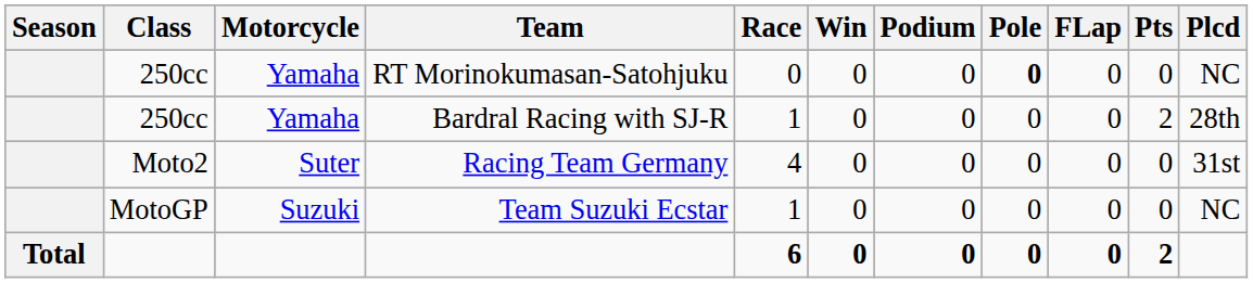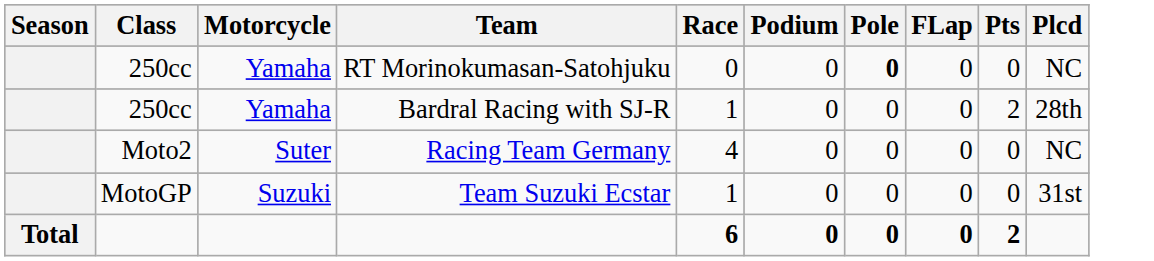 <table class="wikitable" style=text-align:right>
 <tr>
 <th>Season</th>
 <th>Class</th>
 <th>Motorcycle</th>
 <th>Team</th>
 <th>Race</th>
-<th>Win</th>
 <th>Podium</th>
 <th>Pole</th>
 <th>FLap</th>
 <th>Pts</th>
 <th>Plcd</th>
 </tr>
 <tr>
 <th></th>
 <td>250cc</td>
 <td><a href='#'>Yamaha</a></td>
 <td>RT Morinokumasan-Satohjuku</td>
-<td>0</td>
 <td>0</td>
 <td>0</td>
 <td><strong>0</strong></td>
 <td>0</td>
 <td>0</td>
 <td>NC</td>
 </tr>
 <tr>
 <th></th>
 <td>250cc</td>
 <td><a href='#'>Yamaha</a></td>
 <td>Bardral Racing with SJ-R</td>
 <td>1</td>
 <td>0</td>
 <td>0</td>
 <td>0</td>
-<td>0</td>
 <td>2</td>
 <td>28th</td>
 </tr>
 <tr>
 <th></th>
 <td>Moto2</td>
 <td><a href='#'>Suter</a></td>
 <td><a href='#'>Racing Team Germany</a></td>
 <td>4</td>
 <td>0</td>
 <td>0</td>
 <td>0</td>
 <td>0</td>
-<td>0</td>
-<td>31st</td>
+<td>NC</td>
 </tr>
 <tr>
 <th></th>
 <td>MotoGP</td>
 <td><a href='#'>Suzuki</a></td>
 <td><a href='#'>Team Suzuki Ecstar</a></td>
 <td>1</td>
 <td>0</td>
 <td>0</td>
 <td>0</td>
 <td>0</td>
-<td>0</td>
-<td>NC</td>
+<td>31st</td>
 </tr>
 <tr>
 <th>Total</th>
 <td></td>
 <td></td>
 <td></td>
 <td><strong>6</strong></td>
 <td><strong>0</strong></td>
 <td><strong>0</strong></td>
 <td><strong>0</strong></td>
-<td><strong>0</strong></td>
 <td><strong>2</strong></td>
 <td></td>
 </tr>
 </table>
